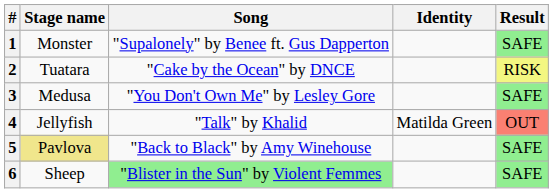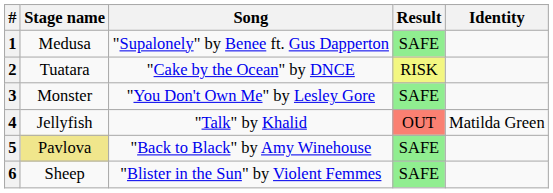 <table class="wikitable plainrowheaders" style="text-align: center;">
 <tr>
 <th>#</th>
 <th>Stage name</th>
 <th>Song</th>
+<th>Result</th>
 <th>Identity</th>
-<th>Result</th>
 </tr>
 <tr>
 <th>1</th>
-<td>Monster</td>
+<td>Medusa</td>
 <td>"<a href='#'>Supalonely</a>" by <a href='#'>Benee</a> ft. <a href='#'>Gus Dapperton</a></td>
+<td bgcolor=lightgreen>SAFE</td>
 <td></td>
-<td bgcolor=lightgreen>SAFE</td>
 </tr>
 <tr>
 <th>2</th>
 <td>Tuatara</td>
 <td>"<a href='#'>Cake by the Ocean</a>" by <a href='#'>DNCE</a></td>
+<td bgcolor=#F3F781>RISK</td>
 <td></td>
-<td bgcolor=#F3F781>RISK</td>
 </tr>
 <tr>
 <th>3</th>
-<td>Medusa</td>
+<td>Monster</td>
 <td>"<a href='#'>You Don't Own Me</a>" by <a href='#'>Lesley Gore</a></td>
+<td bgcolor=lightgreen>SAFE</td>
 <td></td>
-<td bgcolor=lightgreen>SAFE</td>
 </tr>
 <tr>
 <th>4</th>
 <td>Jellyfish</td>
 <td>"<a href='#'>Talk</a>" by <a href='#'>Khalid</a></td>
+<td bgcolor=salmon>OUT</td>
 <td>Matilda Green</td>
-<td bgcolor=salmon>OUT</td>
 </tr>
 <tr>
 <th>5</th>
 <td style="background: khaki;">Pavlova</td>
 <td>"<a href='#'>Back to Black</a>" by <a href='#'>Amy Winehouse</a></td>
+<td bgcolor=lightgreen>SAFE</td>
 <td></td>
-<td bgcolor=lightgreen>SAFE</td>
 </tr>
 <tr>
 <th>6</th>
 <td>Sheep</td>
-<td style="background: lightgreen;">"<a href='#'>Blister in the Sun</a>" by <a href='#'>Violent Femmes</a></td>
+<td>"<a href='#'>Blister in the Sun</a>" by <a href='#'>Violent Femmes</a></td>
+<td bgcolor=lightgreen>SAFE</td>
 <td></td>
-<td bgcolor=lightgreen>SAFE</td>
 </tr>
 </table>
